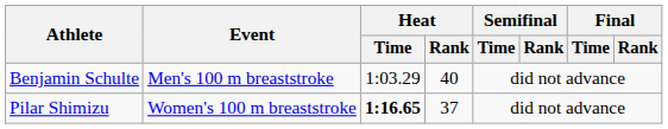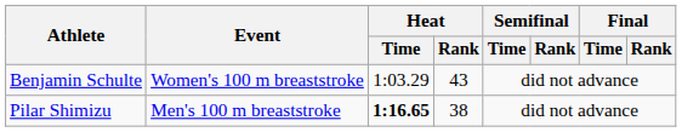 <table class=wikitable style="font-size:90%">
 <tr>
 <th rowspan="2">Athlete</th>
 <th rowspan="2">Event</th>
 <th colspan="2">Heat</th>
 <th colspan="2">Semifinal</th>
 <th colspan="2">Final</th>
 </tr>
 <tr style="font-size:95%">
 <th>Time</th>
 <th>Rank</th>
 <th>Time</th>
 <th>Rank</th>
 <th>Time</th>
 <th>Rank</th>
 </tr>
 <tr align=center>
 <td align=left><a href='#'>Benjamin Schulte</a></td>
-<td align=left><a href='#'>Men's 100 m breaststroke</a></td>
+<td align=left><a href='#'>Women's 100 m breaststroke</a></td>
 <td>1:03.29</td>
-<td>40</td>
+<td>43</td>
 <td colspan=4>did not advance</td>
 </tr>
 <tr align=center>
 <td align=left><a href='#'>Pilar Shimizu</a></td>
-<td align=left><a href='#'>Women's 100 m breaststroke</a></td>
+<td align=left><a href='#'>Men's 100 m breaststroke</a></td>
 <td><strong>1:16.65</strong></td>
-<td>37</td>
+<td>38</td>
 <td colspan=4>did not advance</td>
 </tr>
 </table>
